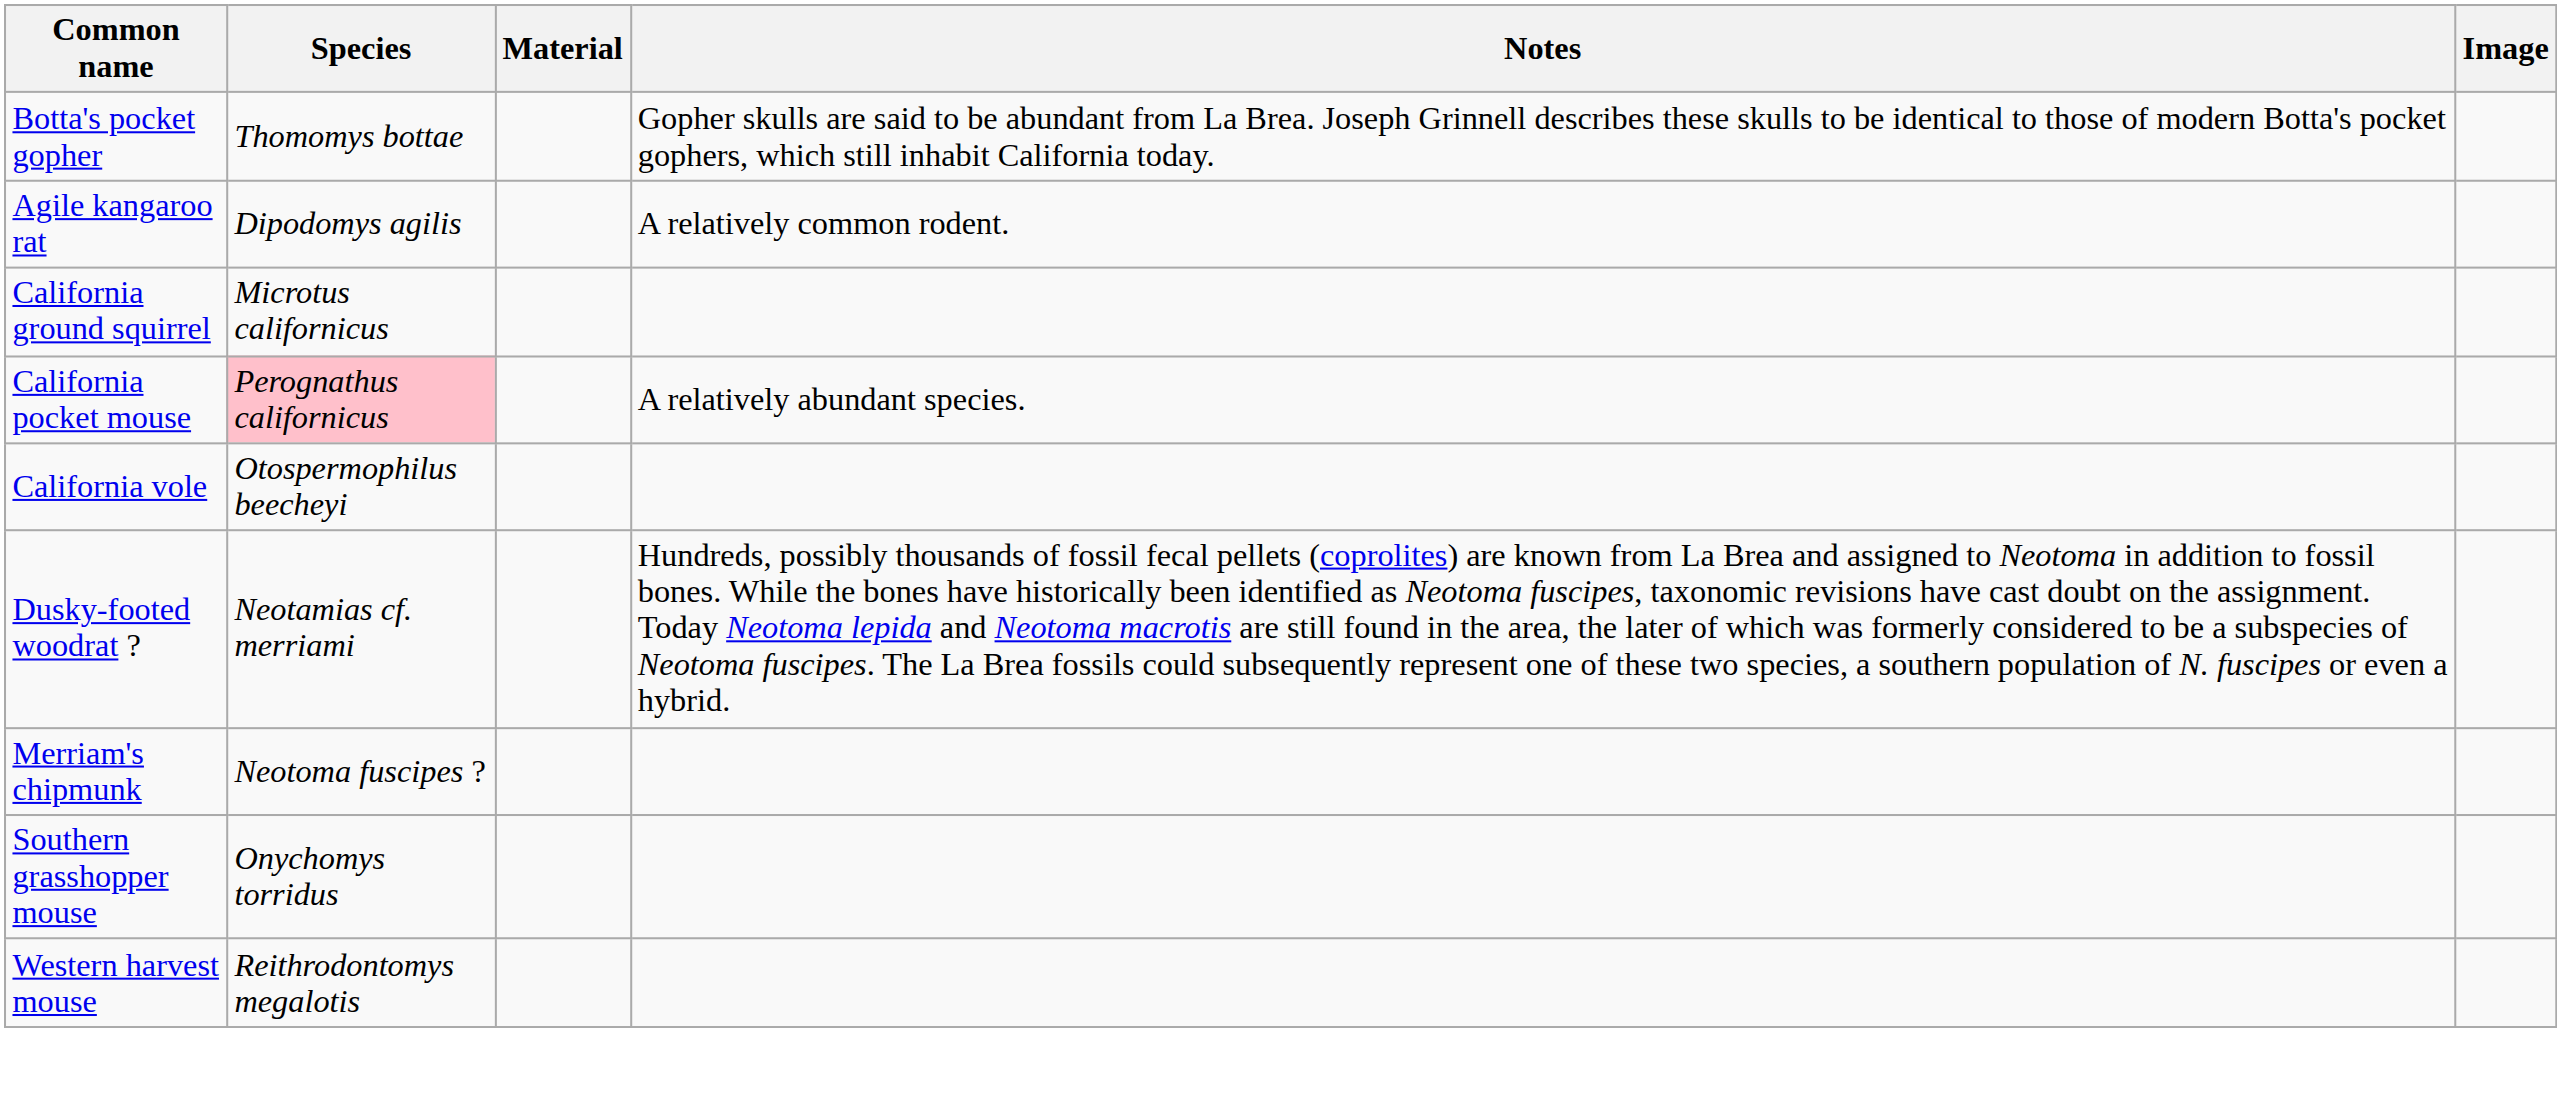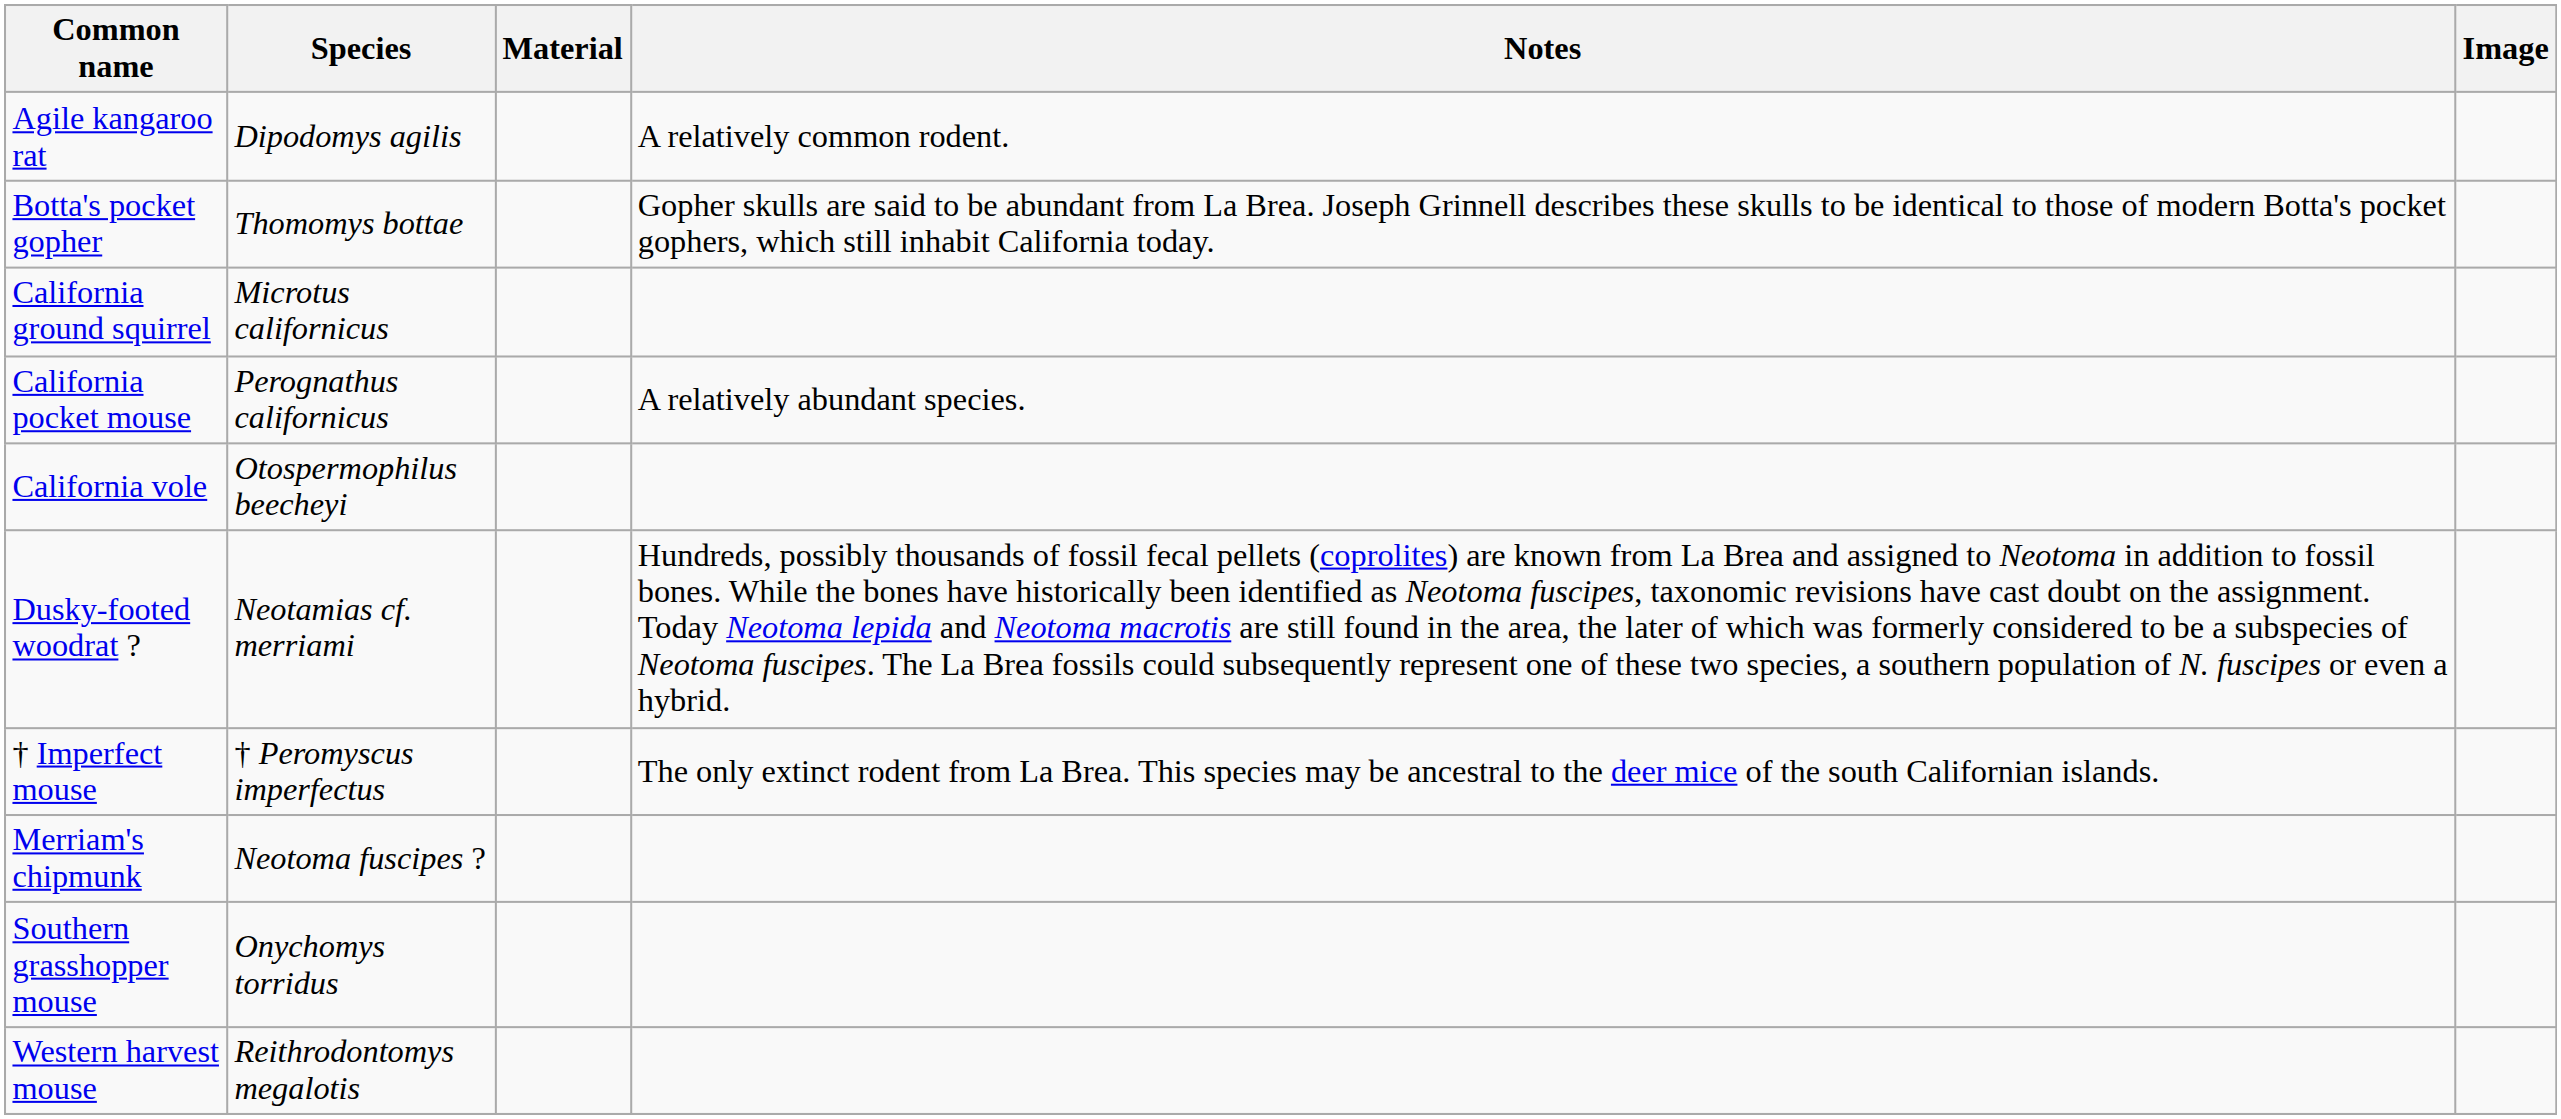 <table class="wikitable" align="center" width="100%">
 <tr>
 <th>Common name</th>
 <th>Species</th>
 <th>Material</th>
 <th>Notes</th>
 <th>Image</th>
 </tr>
 <tr>
+<td><a href='#'>Agile kangaroo rat</a></td>
+<td><em>Dipodomys agilis</em></td>
+<td></td>
+<td>A relatively common rodent.</td>
+<td></td>
+</tr>
+<tr>
 <td><a href='#'>Botta's pocket gopher</a></td>
 <td><em>Thomomys bottae</em></td>
 <td></td>
 <td>Gopher skulls are said to be abundant from La Brea. Joseph Grinnell describes these skulls to be identical to those of modern Botta's pocket gophers, which still inhabit California today.</td>
-<td></td>
-</tr>
-<tr>
-<td><a href='#'>Agile kangaroo rat</a></td>
-<td><em>Dipodomys agilis</em></td>
-<td></td>
-<td>A relatively common rodent.</td>
 <td></td>
 </tr>
 <tr>
 <td><a href='#'>California ground squirrel</a></td>
 <td><em>Microtus californicus</em></td>
 <td></td>
 <td></td>
 <td></td>
 </tr>
 <tr>
 <td><a href='#'>California pocket mouse</a></td>
-<td style="background: pink;"><em>Perognathus californicus</em></td>
+<td><em>Perognathus californicus</em></td>
 <td></td>
 <td>A relatively abundant species.</td>
 <td></td>
 </tr>
 <tr>
 <td><a href='#'>California vole</a></td>
 <td><em>Otospermophilus beecheyi</em></td>
 <td></td>
 <td></td>
 <td></td>
 </tr>
 <tr>
 <td><a href='#'>Dusky-footed woodrat</a> ?</td>
 <td><em>Neotamias cf. merriami</em></td>
 <td></td>
 <td>Hundreds, possibly thousands of fossil fecal pellets (<a href='#'>coprolites</a>) are known from La Brea and assigned to <em>Neotoma</em> in addition to fossil bones. While the bones have historically been identified as <em>Neotoma fuscipes</em>, taxonomic revisions have cast doubt on the assignment. Today <em><a href='#'>Neotoma lepida</a></em> and <em><a href='#'>Neotoma macrotis</a></em> are still found in the area, the later of which was formerly considered to be a subspecies of <em>Neotoma fuscipes</em>. The La Brea fossils could subsequently represent one of these two species, a southern population of <em>N. fuscipes</em> or even a hybrid.</td>
+<td></td>
+</tr>
+<tr>
+<td>† <a href='#'>Imperfect mouse</a></td>
+<td>† <em>Peromyscus imperfectus</em></td>
+<td></td>
+<td>The only extinct rodent from La Brea. This species may be ancestral to the <a href='#'>deer mice</a> of the south Californian islands.</td>
 <td></td>
 </tr>
 <tr>
 <td><a href='#'>Merriam's chipmunk</a></td>
 <td><em>Neotoma fuscipes</em> ?</td>
 <td></td>
 <td></td>
 <td></td>
 </tr>
 <tr>
 <td><a href='#'>Southern grasshopper mouse</a></td>
 <td><em>Onychomys torridus</em></td>
 <td></td>
 <td></td>
 <td></td>
 </tr>
 <tr>
 <td><a href='#'>Western harvest mouse</a></td>
 <td><em>Reithrodontomys megalotis</em></td>
 <td></td>
 <td></td>
 <td></td>
 </tr>
 <tr>
 </tr>
 </table>
